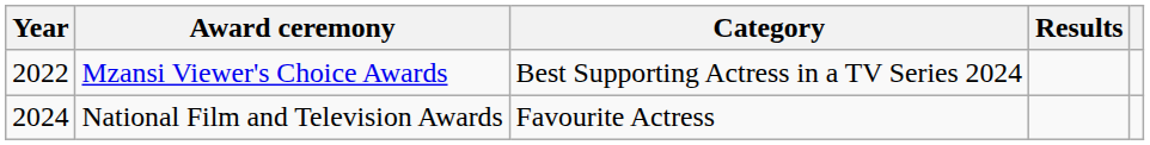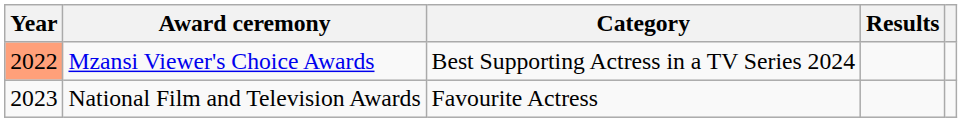 <table class="wikitable">
 <tr>
 <th>Year</th>
 <th>Award ceremony</th>
 <th>Category</th>
 <th>Results</th>
 <th></th>
 </tr>
 <tr>
-<td>2022</td>
+<td style="background: lightsalmon;">2022</td>
 <td><a href='#'>Mzansi Viewer's Choice Awards</a></td>
 <td>Best Supporting Actress in a TV Series 2024</td>
 <td></td>
 <td></td>
 </tr>
 <tr>
-<td>2024</td>
+<td>2023</td>
 <td>National Film and Television Awards</td>
 <td>Favourite Actress</td>
 <td></td>
 <td></td>
 </tr>
 </table>
